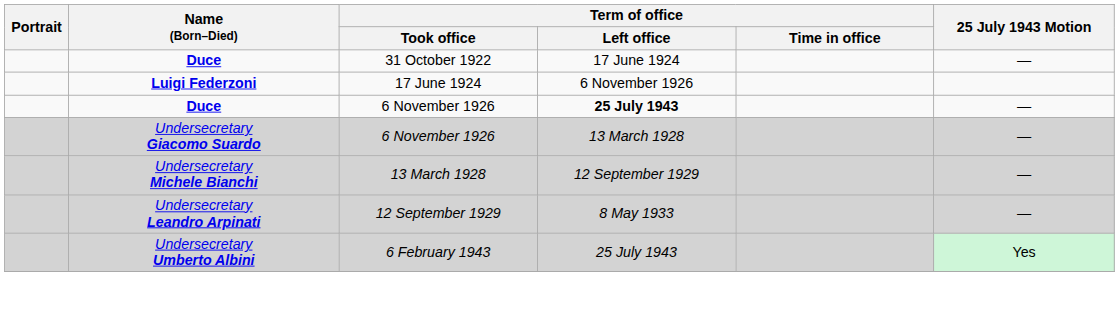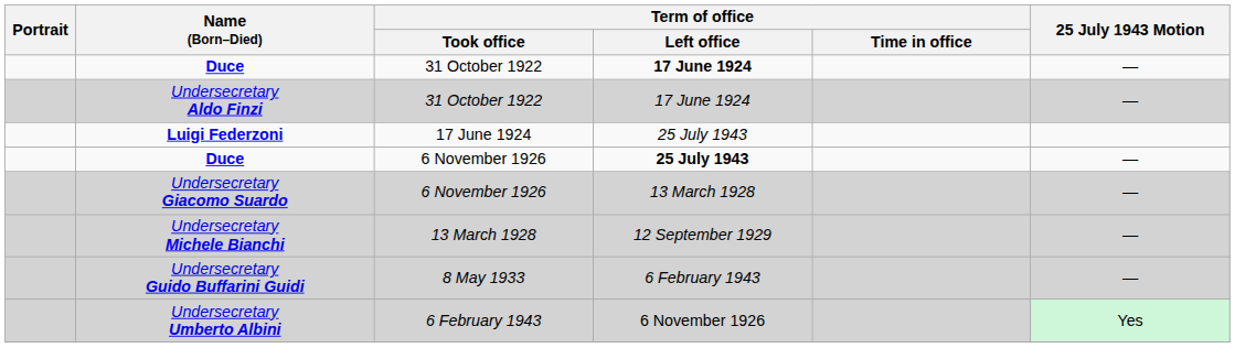 <table class="wikitable" style="text-align:center;" style="width=90%">
 <tr>
 <th width=1% rowspan=2>Portrait</th>
 <th width=15% rowspan=2>Name<br><small>(Born–Died)</small></th>
 <th width=30% colspan=3>Term of office</th>
 <th width=10% rowspan=2>25 July 1943 Motion</th>
 </tr>
 <tr style="text-align:center;">
 <th width=11%>Took office</th>
 <th width=11%>Left office</th>
 <th width=11%>Time in office</th>
 </tr>
 <tr>
 <td></td>
 <td><strong><a href='#'>Duce</a></strong></td>
 <td>31 October 1922</td>
-<td>17 June 1924</td>
+<td><strong>17 June 1924</strong></td>
 <td></td>
+<td align=center>—</td>
+</tr>
+<tr bgcolor=lightgray>
+<td></td>
+<td><em><a href='#'>Undersecretary</a></em><br><strong><em><a href='#'>Aldo Finzi</a></em></strong><br><em></em></td>
+<td><em>31 October 1922</em></td>
+<td><em>17 June 1924</em></td>
+<td><em></em></td>
 <td align=center>—</td>
 </tr>
 <tr>
 <td></td>
 <td><strong><a href='#'>Luigi Federzoni</a></strong><br></td>
 <td>17 June 1924</td>
-<td>6 November 1926</td>
+<td><em>25 July 1943</em></td>
 <td></td>
 </tr>
 <tr>
 <td></td>
 <td><strong><a href='#'>Duce</a></strong></td>
 <td>6 November 1926</td>
 <td><strong>25 July 1943</strong></td>
 <td></td>
 <td align=center>—</td>
 </tr>
 <tr bgcolor=lightgray>
 <td></td>
 <td><em><a href='#'>Undersecretary</a></em><br><strong><em><a href='#'>Giacomo Suardo</a></em></strong><br><em></em></td>
 <td><em>6 November 1926</em></td>
 <td><em>13 March 1928</em></td>
 <td><em></em></td>
 <td align=center>—</td>
 </tr>
 <tr bgcolor=lightgray>
 <td></td>
 <td><em><a href='#'>Undersecretary</a></em><br><strong><em><a href='#'>Michele Bianchi</a></em></strong><br><em></em></td>
 <td><em>13 March 1928</em></td>
 <td><em>12 September 1929</em></td>
 <td><em></em></td>
 <td align=center>—</td>
 </tr>
 <tr bgcolor=lightgray>
 <td></td>
-<td><em><a href='#'>Undersecretary</a></em><br><strong><em><a href='#'>Leandro Arpinati</a></em></strong><br><em></em></td>
-<td><em>12 September 1929</em></td>
+<td><em><a href='#'>Undersecretary</a></em><br><strong><em><a href='#'>Guido Buffarini Guidi</a></em></strong><br><em></em></td>
 <td><em>8 May 1933</em></td>
+<td><em>6 February 1943</em></td>
 <td><em></em></td>
 <td align=center>—</td>
 </tr>
 <tr bgcolor=lightgray>
 <td></td>
 <td><em><a href='#'>Undersecretary</a></em><br><strong><em><a href='#'>Umberto Albini</a></em></strong><br><em></em></td>
 <td><em>6 February 1943</em></td>
-<td><em>25 July 1943</em></td>
+<td>6 November 1926</td>
 <td><em></em></td>
 <td align=center style="background:#CEF6D8">Yes</td>
 </tr>
 <tr>
 </tr>
 </table>
